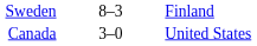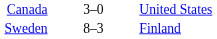 <table style="text-align:center">
 <tr>
 <th width=200></th>
 <th width=100></th>
 <th width=200></th>
 </tr>
 <tr>
+<td align=right><a href='#'>Canada</a> </td>
+<td>3–0</td>
+<td align=left> <a href='#'>United States</a></td>
+</tr>
+<tr>
 <td align=right><a href='#'>Sweden</a> </td>
 <td>8–3</td>
 <td align=left> <a href='#'>Finland</a></td>
 </tr>
-<tr>
-<td align=right><a href='#'>Canada</a> </td>
-<td>3–0</td>
-<td align=left> <a href='#'>United States</a></td>
-</tr>
 </table>
